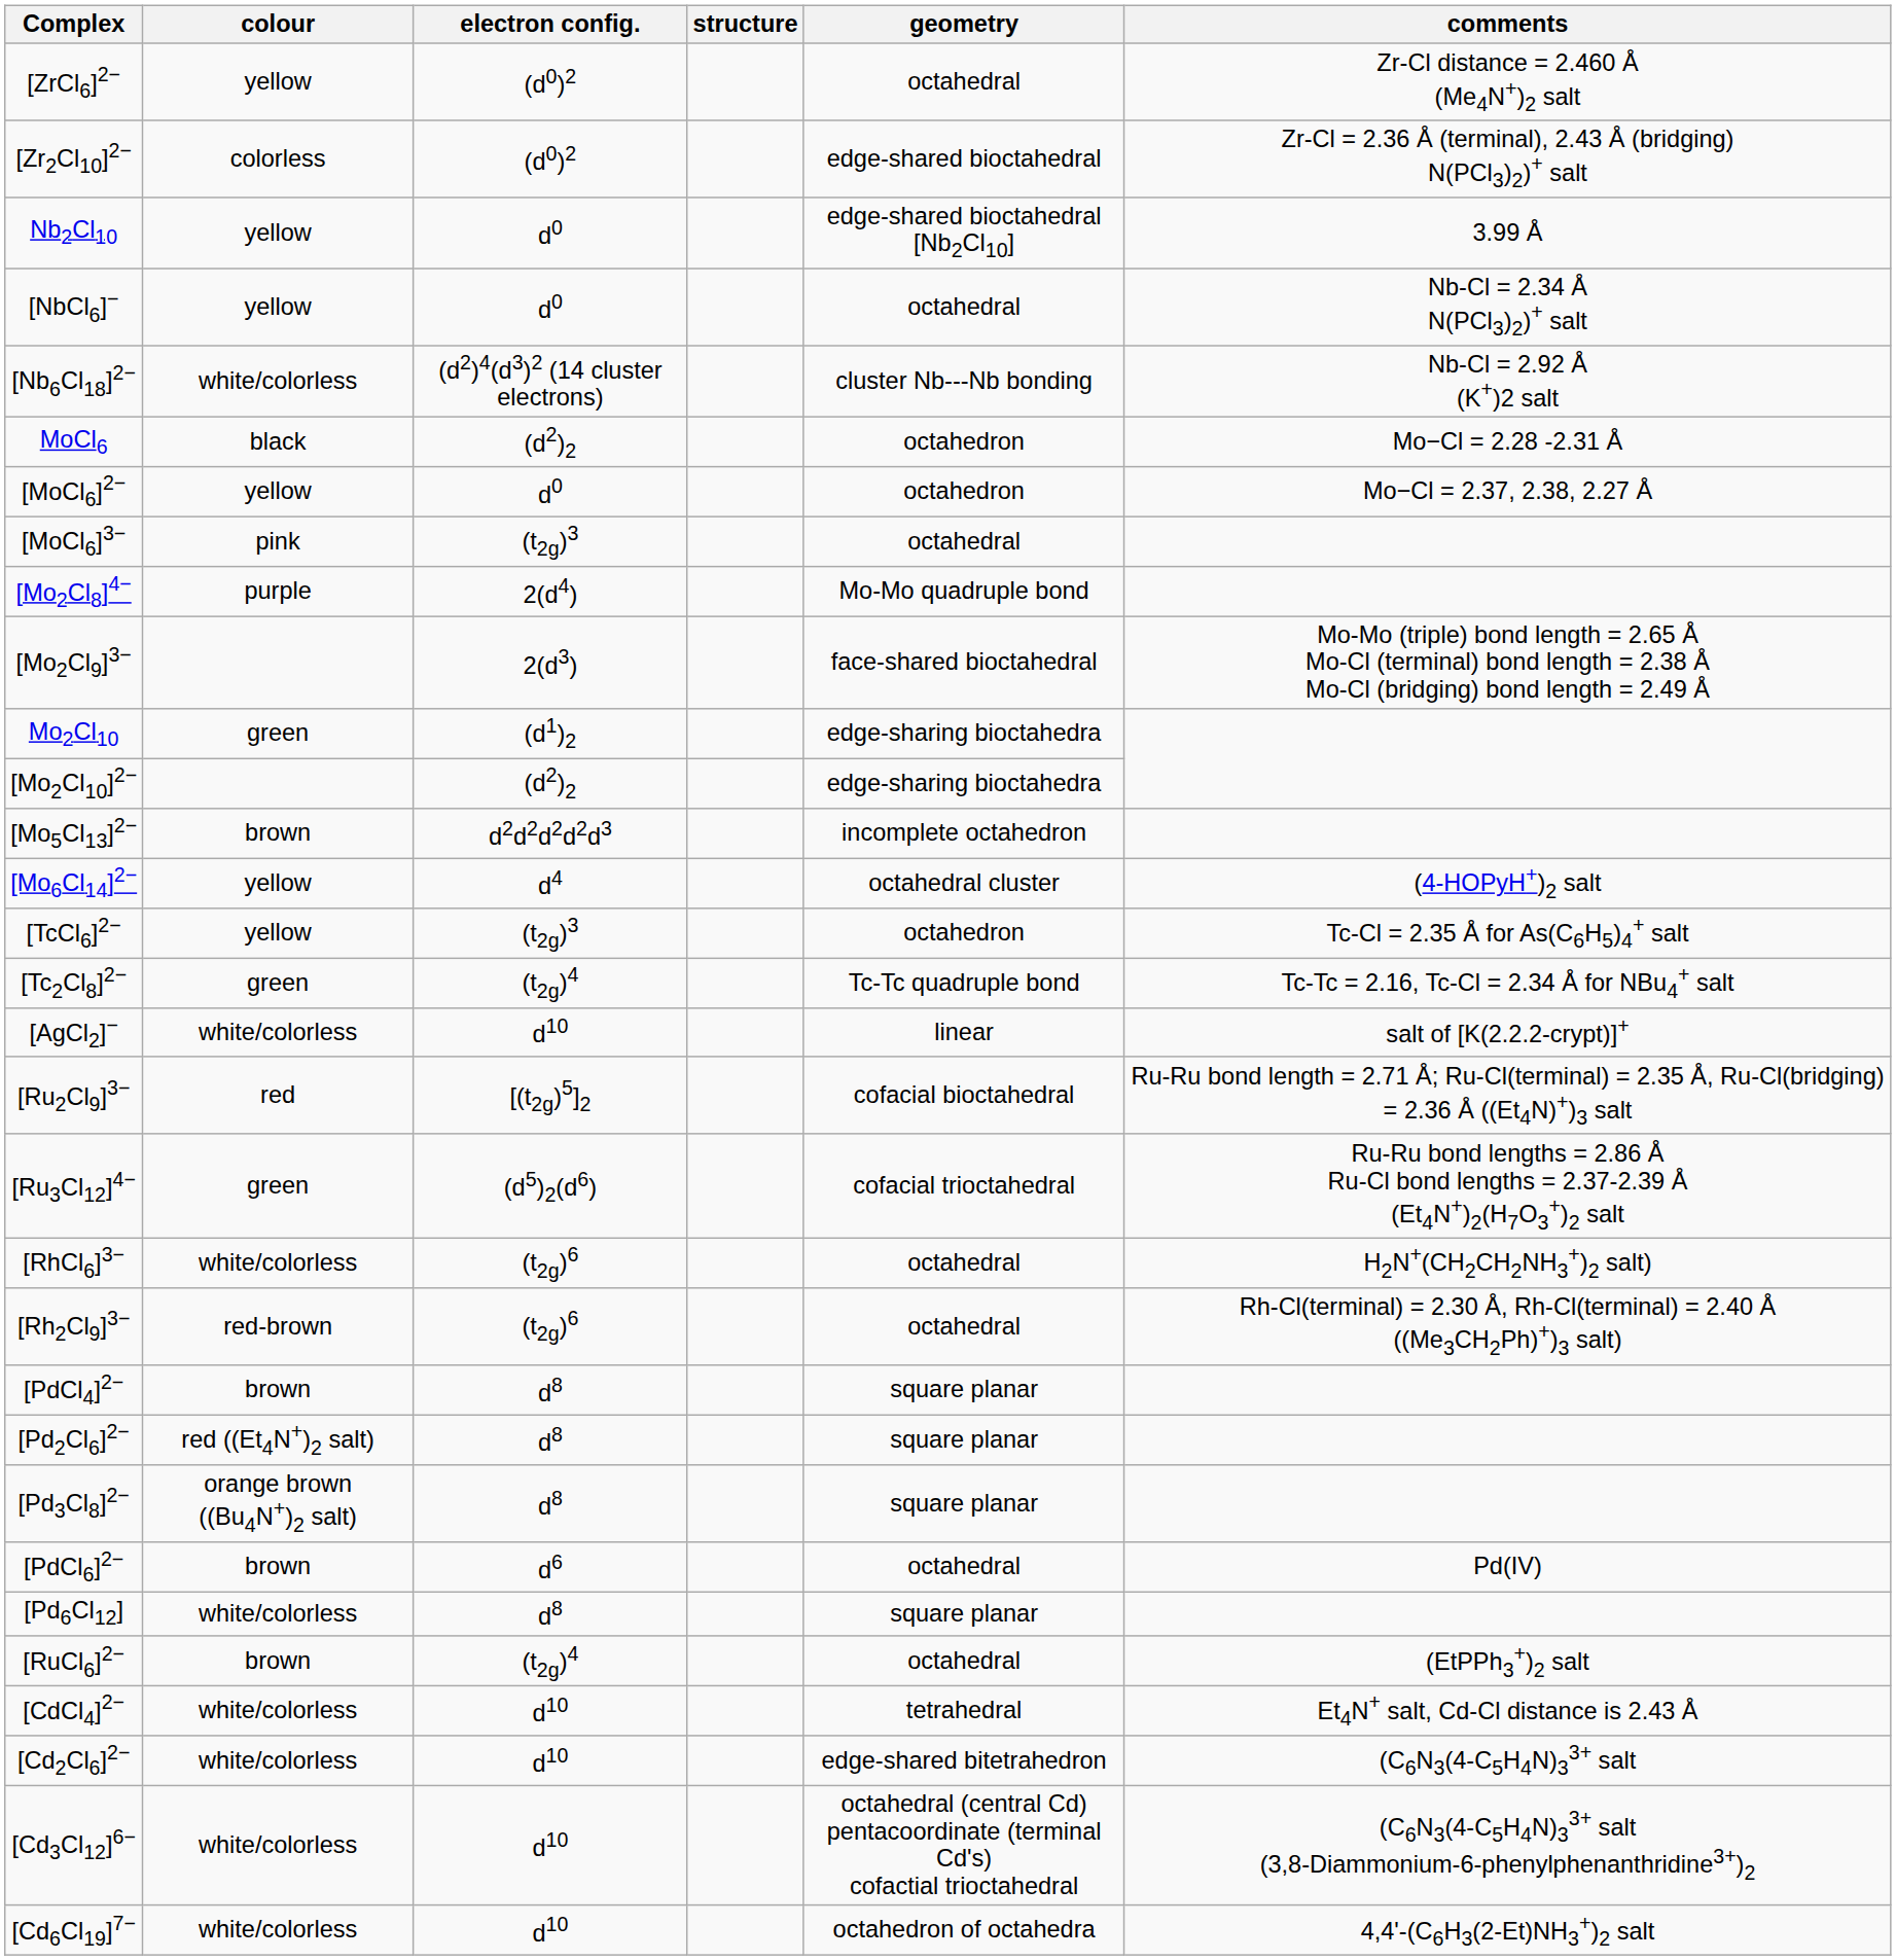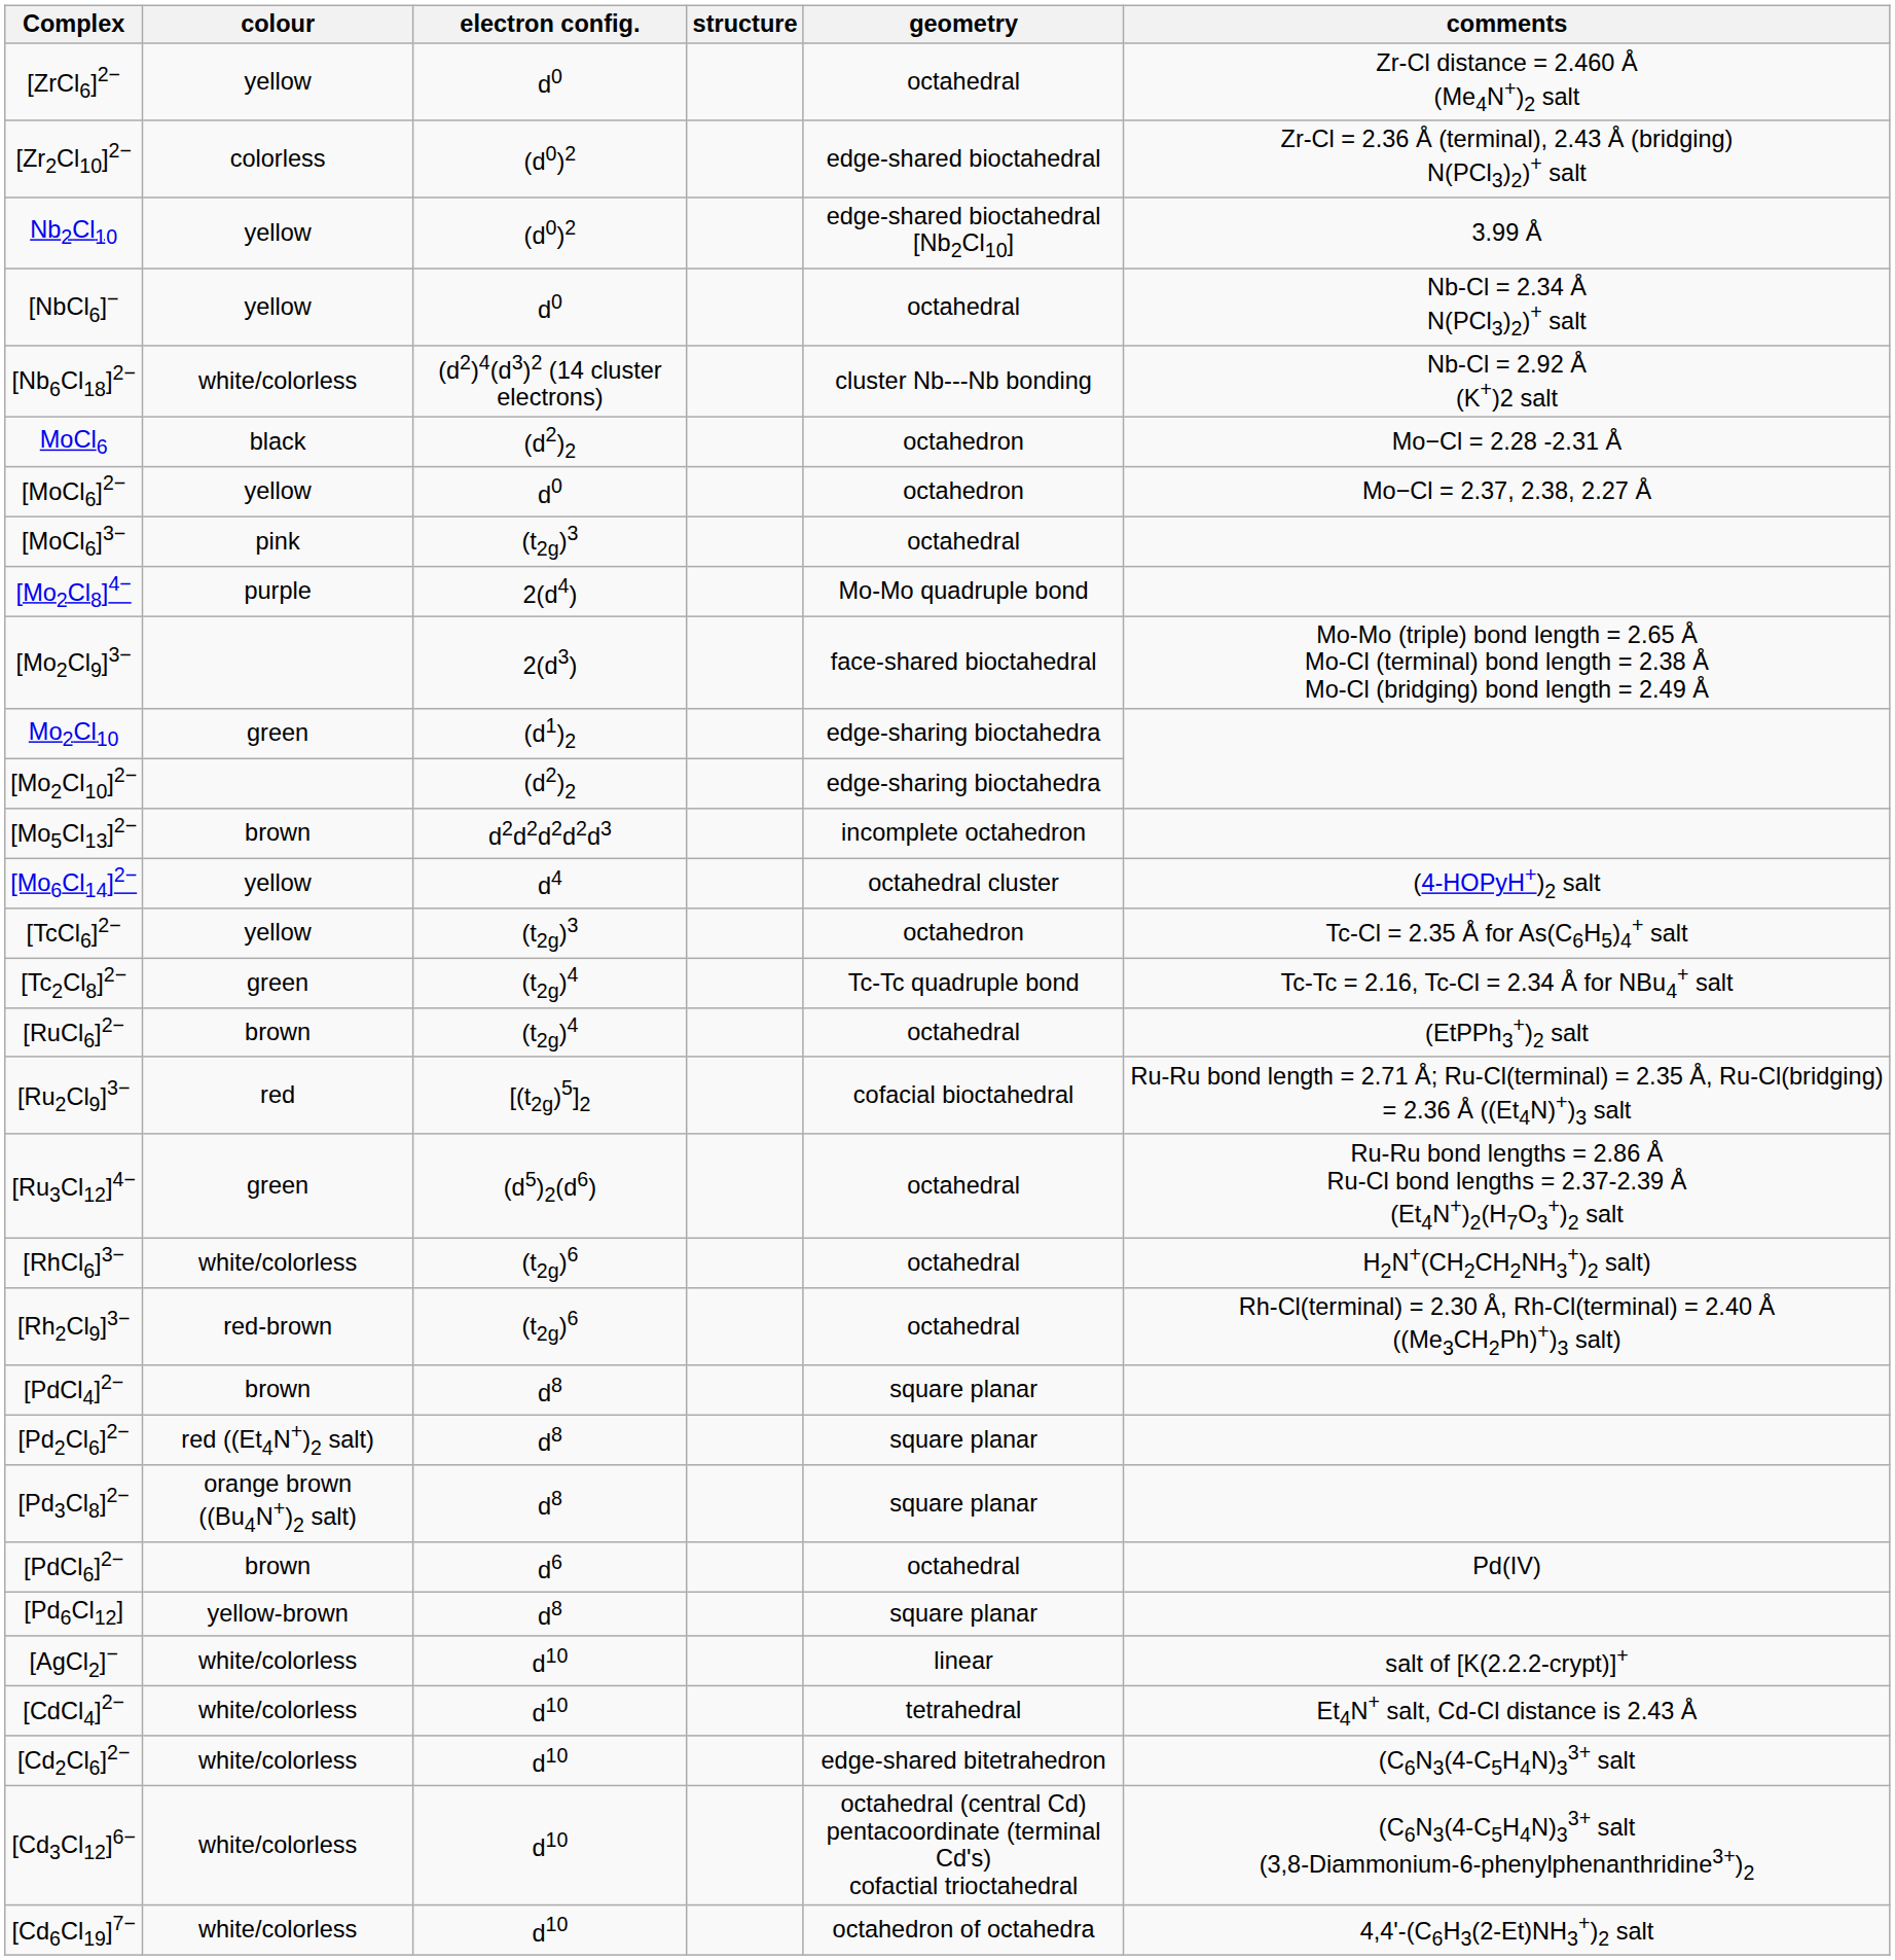 <table class=wikitable style="float:left; text-align:center">
 <tr>
 <th>Complex</th>
 <th>colour</th>
 <th>electron config.</th>
 <th>structure</th>
 <th>geometry</th>
 <th>comments</th>
 </tr>
 <tr>
 <td>[ZrCl<sub>6</sub>]<sup>2−</sup></td>
 <td>yellow</td>
-<td>(d<sup>0</sup>)<sup>2</sup></td>
+<td>d<sup>0</sup></td>
 <td></td>
 <td>octahedral</td>
 <td>Zr-Cl distance = 2.460 Å<br>(Me<sub>4</sub>N<sup>+</sup>)<sub>2</sub> salt</td>
 </tr>
 <tr>
 <td>[Zr<sub>2</sub>Cl<sub>10</sub>]<sup>2−</sup></td>
 <td>colorless</td>
 <td>(d<sup>0</sup>)<sup>2</sup></td>
 <td></td>
 <td>edge-shared bioctahedral</td>
 <td>Zr-Cl = 2.36 Å (terminal), 2.43 Å (bridging)<br>N(PCl<sub>3</sub>)<sub>2</sub>)<sup>+</sup> salt</td>
 </tr>
 <tr>
 <td><a href='#'>Nb<sub>2</sub>Cl<sub>10</sub></a></td>
 <td>yellow</td>
-<td>d<sup>0</sup></td>
+<td>(d<sup>0</sup>)<sup>2</sup></td>
 <td></td>
 <td>edge-shared bioctahedral [Nb<sub>2</sub>Cl<sub>10</sub>]</td>
 <td>3.99 Å</td>
 </tr>
 <tr>
 <td>[NbCl<sub>6</sub>]<sup>−</sup></td>
 <td>yellow</td>
 <td>d<sup>0</sup></td>
 <td></td>
 <td>octahedral</td>
 <td>Nb-Cl = 2.34 Å<br>N(PCl<sub>3</sub>)<sub>2</sub>)<sup>+</sup> salt</td>
 </tr>
 <tr>
 <td>[Nb<sub>6</sub>Cl<sub>18</sub>]<sup>2−</sup></td>
 <td>white/colorless</td>
 <td>(d<sup>2</sup>)<sup>4</sup>(d<sup>3</sup>)<sup>2</sup> (14 cluster electrons)</td>
 <td></td>
 <td>cluster Nb---Nb bonding</td>
 <td>Nb-Cl = 2.92 Å<br> (K<sup>+</sup>)2 salt</td>
 </tr>
 <tr>
 <td><a href='#'>MoCl<sub>6</sub></a></td>
 <td>black</td>
 <td>(d<sup>2</sup>)<sub>2</sub></td>
 <td></td>
 <td>octahedron</td>
 <td>Mo−Cl = 2.28 -2.31 Å</td>
 </tr>
 <tr>
 <td>[MoCl<sub>6</sub>]<sup>2−</sup></td>
 <td>yellow</td>
 <td>d<sup>0</sup></td>
 <td></td>
 <td>octahedron</td>
 <td>Mo−Cl = 2.37, 2.38, 2.27 Å</td>
 </tr>
 <tr>
 <td>[MoCl<sub>6</sub>]<sup>3−</sup></td>
 <td>pink</td>
 <td>(t<sub>2g</sub>)<sup>3</sup></td>
 <td></td>
 <td>octahedral</td>
 <td></td>
 </tr>
 <tr>
 <td><a href='#'>[Mo<sub>2</sub>Cl<sub>8</sub>]<sup>4−</sup></a></td>
 <td>purple</td>
 <td>2(d<sup>4</sup>)</td>
 <td></td>
 <td>Mo-Mo quadruple bond</td>
 <td></td>
 </tr>
 <tr>
 <td>[Mo<sub>2</sub>Cl<sub>9</sub>]<sup>3−</sup></td>
 <td></td>
 <td>2(d<sup>3</sup>)</td>
 <td></td>
 <td>face-shared bioctahedral</td>
 <td>Mo-Mo (triple) bond length = 2.65 Å<br>Mo-Cl (terminal) bond length = 2.38 Å<br>Mo-Cl (bridging) bond length = 2.49 Å</td>
 </tr>
 <tr>
 <td><a href='#'>Mo<sub>2</sub>Cl<sub>10</sub></a></td>
 <td>green</td>
 <td>(d<sup>1</sup>)<sub>2</sub></td>
 <td></td>
 <td>edge-sharing bioctahedra</td>
 </tr>
 <tr>
 <td>[Mo<sub>2</sub>Cl<sub>10</sub>]<sup>2−</sup></td>
 <td></td>
 <td>(d<sup>2</sup>)<sub>2</sub></td>
 <td></td>
 <td>edge-sharing bioctahedra</td>
 </tr>
 <tr>
 <td>[Mo<sub>5</sub>Cl<sub>13</sub>]<sup>2−</sup></td>
 <td>brown</td>
 <td>d<sup>2</sup>d<sup>2</sup>d<sup>2</sup>d<sup>2</sup>d<sup>3</sup></td>
 <td></td>
 <td>incomplete octahedron</td>
 <td></td>
 </tr>
 <tr>
 <td><a href='#'>[Mo<sub>6</sub>Cl<sub>14</sub>]<sup>2−</sup></a></td>
 <td>yellow</td>
 <td>d<sup>4</sup></td>
 <td></td>
 <td>octahedral cluster</td>
 <td>(<a href='#'>4-HOPyH<sup>+</sup></a>)<sub>2</sub> salt</td>
 </tr>
 <tr>
 <td>[TcCl<sub>6</sub>]<sup>2−</sup></td>
 <td>yellow</td>
 <td>(t<sub>2g</sub>)<sup>3</sup></td>
 <td></td>
 <td>octahedron</td>
 <td>Tc-Cl = 2.35 Å for As(C<sub>6</sub>H<sub>5</sub>)<sub>4</sub><sup>+</sup> salt</td>
 </tr>
 <tr>
 <td>[Tc<sub>2</sub>Cl<sub>8</sub>]<sup>2−</sup></td>
 <td>green</td>
 <td>(t<sub>2g</sub>)<sup>4</sup></td>
 <td></td>
 <td>Tc-Tc quadruple bond</td>
 <td>Tc-Tc = 2.16, Tc-Cl = 2.34 Å for NBu<sub>4</sub><sup>+</sup> salt</td>
 </tr>
 <tr>
-<td>[AgCl<sub>2</sub>]<sup>−</sup></td>
-<td>white/colorless</td>
-<td>d<sup>10</sup></td>
+<td>[RuCl<sub>6</sub>]<sup>2−</sup></td>
+<td>brown</td>
+<td>(t<sub>2g</sub>)<sup>4</sup></td>
 <td></td>
-<td>linear</td>
-<td>salt of [K(2.2.2-crypt)]<sup>+</sup></td>
+<td>octahedral</td>
+<td>(EtPPh<sub>3</sub><sup>+</sup>)<sub>2</sub> salt</td>
 </tr>
 <tr>
 <td>[Ru<sub>2</sub>Cl<sub>9</sub>]<sup>3−</sup></td>
 <td>red</td>
 <td>[(t<sub>2g</sub>)<sup>5</sup>]<sub>2</sub></td>
 <td></td>
 <td>cofacial bioctahedral</td>
 <td>Ru-Ru bond length = 2.71 Å; Ru-Cl(terminal) = 2.35 Å, Ru-Cl(bridging) = 2.36 Å ((Et<sub>4</sub>N)<sup>+</sup>)<sub>3</sub> salt</td>
 </tr>
 <tr>
 <td>[Ru<sub>3</sub>Cl<sub>12</sub>]<sup>4−</sup></td>
 <td>green</td>
 <td>(d<sup>5</sup>)<sub>2</sub>(d<sup>6</sup>)</td>
 <td></td>
-<td>cofacial trioctahedral</td>
+<td>octahedral</td>
 <td>Ru-Ru bond lengths = 2.86 Å<br>Ru-Cl bond lengths = 2.37-2.39 Å<br>(Et<sub>4</sub>N<sup>+</sup>)<sub>2</sub>(H<sub>7</sub>O<sub>3</sub><sup>+</sup>)<sub>2</sub> salt</td>
 </tr>
 <tr>
 <td>[RhCl<sub>6</sub>]<sup>3−</sup></td>
 <td>white/colorless</td>
 <td>(t<sub>2g</sub>)<sup>6</sup></td>
 <td></td>
 <td>octahedral</td>
 <td>H<sub>2</sub>N<sup>+</sup>(CH<sub>2</sub>CH<sub>2</sub>NH<sub>3</sub><sup>+</sup>)<sub>2</sub> salt)</td>
 </tr>
 <tr>
 <td>[Rh<sub>2</sub>Cl<sub>9</sub>]<sup>3−</sup></td>
 <td>red-brown</td>
 <td>(t<sub>2g</sub>)<sup>6</sup></td>
 <td></td>
 <td>octahedral</td>
 <td>Rh-Cl(terminal) = 2.30 Å, Rh-Cl(terminal) = 2.40 Å<br> ((Me<sub>3</sub>CH<sub>2</sub>Ph)<sup>+</sup>)<sub>3</sub> salt)</td>
 </tr>
 <tr>
 <td>[PdCl<sub>4</sub>]<sup>2−</sup></td>
 <td>brown</td>
 <td>d<sup>8</sup></td>
 <td></td>
 <td>square planar</td>
 <td></td>
 </tr>
 <tr>
 <td>[Pd<sub>2</sub>Cl<sub>6</sub>]<sup>2−</sup></td>
 <td>red ((Et<sub>4</sub>N<sup>+</sup>)<sub>2</sub> salt)</td>
 <td>d<sup>8</sup></td>
 <td></td>
 <td>square planar</td>
 <td></td>
 </tr>
 <tr>
 <td>[Pd<sub>3</sub>Cl<sub>8</sub>]<sup>2−</sup></td>
 <td>orange brown ((Bu<sub>4</sub>N<sup>+</sup>)<sub>2</sub> salt)</td>
 <td>d<sup>8</sup></td>
 <td></td>
 <td>square planar</td>
 <td></td>
 </tr>
 <tr>
 <td>[PdCl<sub>6</sub>]<sup>2−</sup></td>
 <td>brown</td>
 <td>d<sup>6</sup></td>
 <td></td>
 <td>octahedral</td>
 <td>Pd(IV)</td>
 </tr>
 <tr>
 <td>[Pd<sub>6</sub>Cl<sub>12</sub>]</td>
-<td>white/colorless</td>
+<td>yellow-brown</td>
 <td>d<sup>8</sup></td>
 <td></td>
 <td>square planar</td>
 <td></td>
 </tr>
 <tr>
-<td>[RuCl<sub>6</sub>]<sup>2−</sup></td>
-<td>brown</td>
-<td>(t<sub>2g</sub>)<sup>4</sup></td>
+<td>[AgCl<sub>2</sub>]<sup>−</sup></td>
+<td>white/colorless</td>
+<td>d<sup>10</sup></td>
 <td></td>
-<td>octahedral</td>
-<td>(EtPPh<sub>3</sub><sup>+</sup>)<sub>2</sub> salt</td>
+<td>linear</td>
+<td>salt of [K(2.2.2-crypt)]<sup>+</sup></td>
 </tr>
 <tr>
 <td>[CdCl<sub>4</sub>]<sup>2−</sup></td>
 <td>white/colorless</td>
 <td>d<sup>10</sup></td>
 <td></td>
 <td>tetrahedral</td>
 <td>Et<sub>4</sub>N<sup>+</sup> salt, Cd-Cl distance is 2.43 Å</td>
 </tr>
 <tr>
 <td>[Cd<sub>2</sub>Cl<sub>6</sub>]<sup>2−</sup></td>
 <td>white/colorless</td>
 <td>d<sup>10</sup></td>
 <td></td>
 <td>edge-shared bitetrahedron</td>
 <td>(C<sub>6</sub>N<sub>3</sub>(4-C<sub>5</sub>H<sub>4</sub>N)<sub>3</sub><sup>3+</sup> salt</td>
 </tr>
 <tr>
 <td>[Cd<sub>3</sub>Cl<sub>12</sub>]<sup>6−</sup></td>
 <td>white/colorless</td>
 <td>d<sup>10</sup></td>
 <td></td>
 <td>octahedral (central Cd)<br>pentacoordinate (terminal Cd's)<br>cofactial trioctahedral</td>
 <td>(C<sub>6</sub>N<sub>3</sub>(4-C<sub>5</sub>H<sub>4</sub>N)<sub>3</sub><sup>3+</sup> salt<br>(3,8-Diammonium-6-phenylphenanthridine<sup>3+</sup>)<sub>2</sub></td>
 </tr>
 <tr>
 <td>[Cd<sub>6</sub>Cl<sub>19</sub>]<sup>7−</sup></td>
 <td>white/colorless</td>
 <td>d<sup>10</sup></td>
 <td></td>
 <td>octahedron of octahedra</td>
 <td>4,4'-(C<sub>6</sub>H<sub>3</sub>(2-Et)NH<sub>3</sub><sup>+</sup>)<sub>2</sub> salt</td>
 </tr>
 </table>
